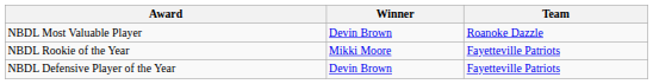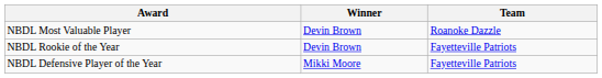 <table class="wikitable" style="width: 70%">
 <tr>
 <th width=35%>Award</th>
 <th width=15%>Winner</th>
 <th width=20%>Team</th>
 </tr>
 <tr>
 <td>NBDL Most Valuable Player</td>
 <td><a href='#'>Devin Brown</a></td>
 <td><a href='#'>Roanoke Dazzle</a></td>
 </tr>
 <tr>
 <td>NBDL Rookie of the Year</td>
-<td><a href='#'>Mikki Moore</a></td>
+<td><a href='#'>Devin Brown</a></td>
 <td><a href='#'>Fayetteville Patriots</a></td>
 </tr>
 <tr>
 <td>NBDL Defensive Player of the Year</td>
-<td><a href='#'>Devin Brown</a></td>
+<td><a href='#'>Mikki Moore</a></td>
 <td><a href='#'>Fayetteville Patriots</a></td>
 </tr>
 </table>
